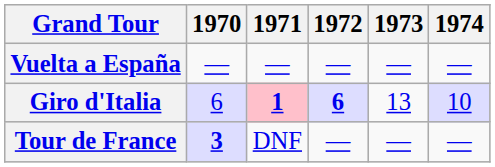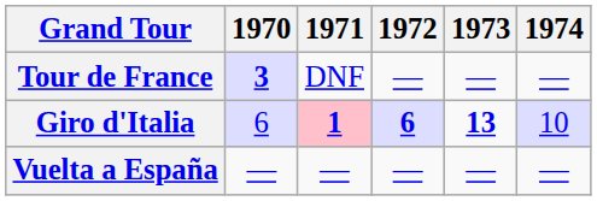 <table class="wikitable plainrowheaders">
 <tr>
 <th scope="col"><a href='#'>Grand Tour</a></th>
 <th scope="col">1970</th>
 <th scope="col">1971</th>
 <th scope="col">1972</th>
 <th scope="col">1973</th>
 <th scope="col">1974</th>
 </tr>
 <tr style="text-align:center;">
-<th scope="row"> <a href='#'>Vuelta a España</a></th>
-<td><a href='#'>—</a></td>
-<td><a href='#'>—</a></td>
+<th scope="row"> <a href='#'>Tour de France</a></th>
+<td style="background:#ddf;"><a href='#'><strong>3</strong></a></td>
+<td><a href='#'>DNF</a></td>
 <td><a href='#'>—</a></td>
 <td><a href='#'>—</a></td>
 <td><a href='#'>—</a></td>
 </tr>
 <tr style="text-align:center;">
 <th scope="row"> <a href='#'>Giro d'Italia</a></th>
 <td style="background:#ddf;"><a href='#'>6</a></td>
 <td bgcolor=pink><a href='#'><strong>1</strong></a></td>
 <td style="background:#ddf;"><strong><a href='#'>6</a></strong></td>
-<td><a href='#'>13</a></td>
+<td><strong><a href='#'>13</a></strong></td>
 <td style="background:#ddf;"><a href='#'>10</a></td>
 </tr>
 <tr style="text-align:center;">
-<th scope="row"> <a href='#'>Tour de France</a></th>
-<td style="background:#ddf;"><a href='#'><strong>3</strong></a></td>
-<td><a href='#'>DNF</a></td>
+<th scope="row"> <a href='#'>Vuelta a España</a></th>
+<td><a href='#'>—</a></td>
+<td><a href='#'>—</a></td>
 <td><a href='#'>—</a></td>
 <td><a href='#'>—</a></td>
 <td><a href='#'>—</a></td>
 </tr>
 </table>
